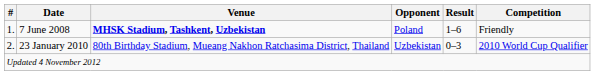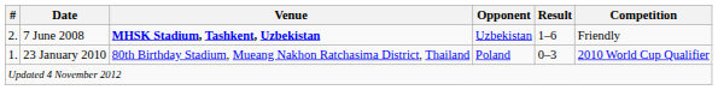 <table class="wikitable">
 <tr>
 <th>#</th>
 <th>Date</th>
 <th>Venue</th>
 <th>Opponent</th>
 <th>Result</th>
 <th>Competition</th>
 </tr>
 <tr>
-<td>1.</td>
+<td>2.</td>
 <td>7 June 2008</td>
 <td><strong><a href='#'>MHSK Stadium</a>, <a href='#'>Tashkent</a>, <a href='#'>Uzbekistan</a></strong></td>
-<td> <a href='#'>Poland</a></td>
+<td> <a href='#'>Uzbekistan</a></td>
 <td>1–6</td>
 <td>Friendly</td>
 </tr>
 <tr>
-<td>2.</td>
+<td>1.</td>
 <td>23 January 2010</td>
 <td><a href='#'>80th Birthday Stadium</a>, <a href='#'>Mueang Nakhon Ratchasima District</a>, <a href='#'>Thailand</a></td>
-<td> <a href='#'>Uzbekistan</a></td>
+<td> <a href='#'>Poland</a></td>
 <td>0–3</td>
 <td><a href='#'>2010 World Cup Qualifier</a></td>
 </tr>
 <tr>
 <td colspan="12"><small><em>Updated 4 November 2012</em></small></td>
 </tr>
 </table>
